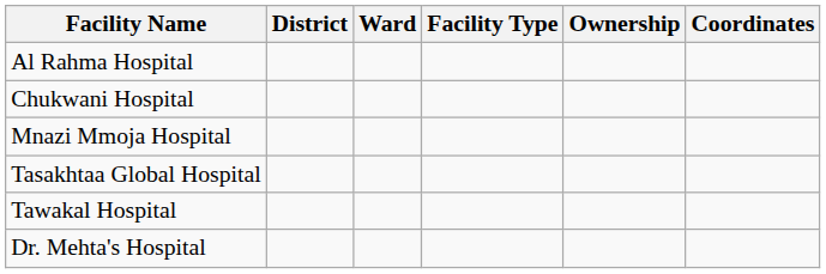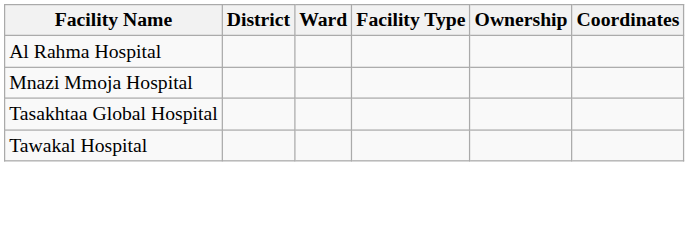 <table class="wikitable sortable">
 <tr>
 <th>Facility Name</th>
 <th>District</th>
 <th>Ward</th>
 <th>Facility Type</th>
 <th>Ownership</th>
 <th>Coordinates</th>
 </tr>
 <tr>
 <td>Al Rahma Hospital</td>
-<td></td>
-<td></td>
-<td></td>
-<td></td>
-<td></td>
-</tr>
-<tr>
-<td>Chukwani Hospital</td>
 <td></td>
 <td></td>
 <td></td>
 <td></td>
 <td></td>
 </tr>
 <tr>
 <td>Mnazi Mmoja Hospital</td>
 <td></td>
 <td></td>
 <td></td>
 <td></td>
 <td></td>
 </tr>
 <tr>
 <td>Tasakhtaa Global Hospital</td>
 <td></td>
 <td></td>
 <td></td>
 <td></td>
 <td></td>
 </tr>
 <tr>
 <td>Tawakal Hospital</td>
 <td></td>
 <td></td>
 <td></td>
 <td></td>
 <td></td>
 </tr>
-<tr>
-<td>Dr. Mehta's Hospital</td>
-<td></td>
-<td></td>
-<td></td>
-<td></td>
-<td></td>
-</tr>
 </table>
